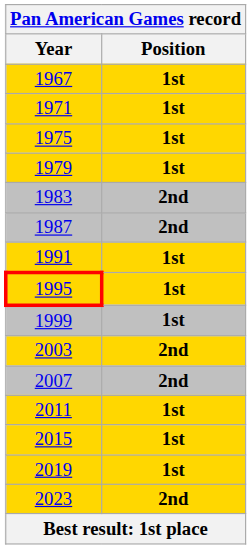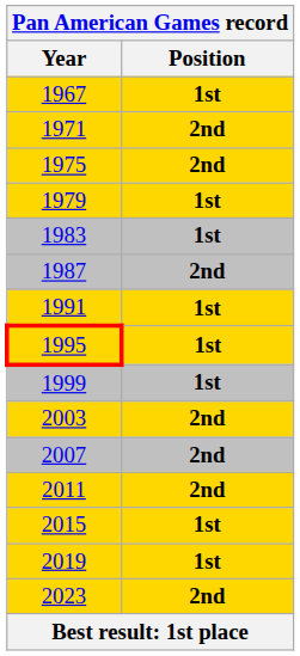 <table class="wikitable" style="text-align: center;">
 <tr>
 <th colspan=2><a href='#'>Pan American Games</a> record</th>
 </tr>
 <tr>
 <th>Year</th>
 <th>Position</th>
 </tr>
 <tr bgcolor=gold>
 <td> <a href='#'>1967</a></td>
 <td><strong>1st</strong></td>
 </tr>
 <tr bgcolor=gold>
 <td> <a href='#'>1971</a></td>
-<td><strong>1st</strong></td>
+<td><strong>2nd</strong></td>
 </tr>
 <tr bgcolor=gold>
 <td> <a href='#'>1975</a></td>
-<td><strong>1st</strong></td>
+<td><strong>2nd</strong></td>
 </tr>
 <tr bgcolor=gold>
 <td> <a href='#'>1979</a></td>
 <td><strong>1st</strong></td>
 </tr>
 <tr bgcolor=silver>
 <td> <a href='#'>1983</a></td>
-<td><strong>2nd</strong></td>
+<td><strong>1st</strong></td>
 </tr>
 <tr bgcolor=silver>
 <td> <a href='#'>1987</a></td>
 <td><strong>2nd</strong></td>
 </tr>
 <tr bgcolor=gold>
 <td> <a href='#'>1991</a></td>
 <td><strong>1st</strong></td>
 </tr>
 <tr bgcolor=gold>
 <td style="border: 3px solid red"> <a href='#'>1995</a></td>
 <td><strong>1st</strong></td>
 </tr>
 <tr bgcolor=silver>
 <td> <a href='#'>1999</a></td>
 <td><strong>1st</strong></td>
 </tr>
 <tr bgcolor=gold>
 <td> <a href='#'>2003</a></td>
 <td><strong>2nd</strong></td>
 </tr>
 <tr bgcolor=silver>
 <td> <a href='#'>2007</a></td>
 <td><strong>2nd</strong></td>
 </tr>
 <tr bgcolor=gold>
 <td> <a href='#'>2011</a></td>
-<td><strong>1st</strong></td>
+<td><strong>2nd</strong></td>
 </tr>
 <tr bgcolor=gold>
 <td> <a href='#'>2015</a></td>
 <td><strong>1st</strong></td>
 </tr>
 <tr bgcolor=gold>
 <td> <a href='#'>2019</a></td>
 <td><strong>1st</strong></td>
 </tr>
 <tr bgcolor=gold>
 <td> <a href='#'>2023</a></td>
 <td><strong>2nd</strong></td>
 </tr>
 <tr>
 <th colspan=2>Best result: 1st place</th>
 </tr>
 </table>
